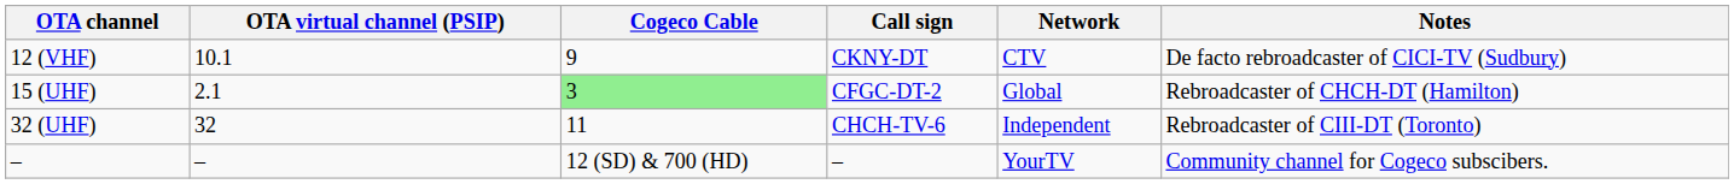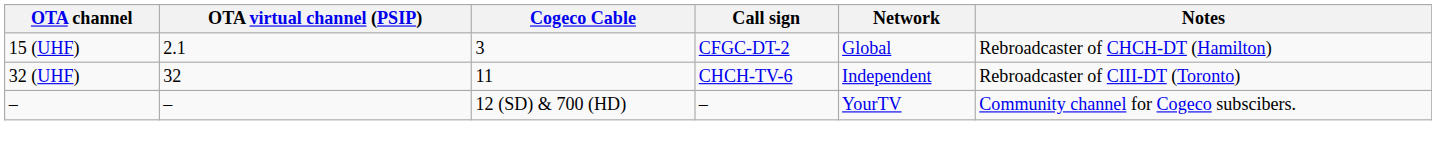 <table class="wikitable sortable" width="100%">
 <tr>
 <th><a href='#'>OTA</a> channel</th>
 <th>OTA <a href='#'>virtual channel</a> (<a href='#'>PSIP</a>)</th>
 <th><a href='#'>Cogeco Cable</a></th>
 <th>Call sign</th>
 <th>Network</th>
 <th>Notes</th>
 </tr>
 <tr>
-<td>12 (<a href='#'>VHF</a>)</td>
-<td>10.1</td>
-<td>9</td>
-<td><a href='#'>CKNY-DT</a></td>
-<td><a href='#'>CTV</a></td>
-<td>De facto rebroadcaster of <a href='#'>CICI-TV</a> (<a href='#'>Sudbury</a>)</td>
-</tr>
-<tr>
 <td>15 (<a href='#'>UHF</a>)</td>
 <td>2.1</td>
-<td style="background: lightgreen;">3</td>
+<td>3</td>
 <td><a href='#'>CFGC-DT-2</a></td>
 <td><a href='#'>Global</a></td>
 <td>Rebroadcaster of <a href='#'>CHCH-DT</a> (<a href='#'>Hamilton</a>)</td>
 </tr>
 <tr>
 <td>32 (<a href='#'>UHF</a>)</td>
 <td>32</td>
 <td>11</td>
 <td><a href='#'>CHCH-TV-6</a></td>
 <td><a href='#'>Independent</a></td>
 <td>Rebroadcaster of <a href='#'>CIII-DT</a> (<a href='#'>Toronto</a>)</td>
 </tr>
 <tr>
 <td>–</td>
 <td>–</td>
 <td>12 (SD) & 700 (HD)</td>
 <td>–</td>
 <td><a href='#'>YourTV</a></td>
 <td><a href='#'>Community channel</a> for <a href='#'>Cogeco</a> subscibers.</td>
 </tr>
 </table>
